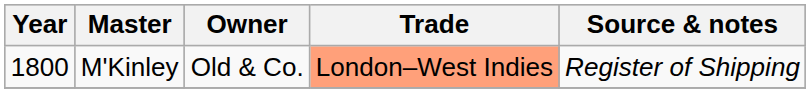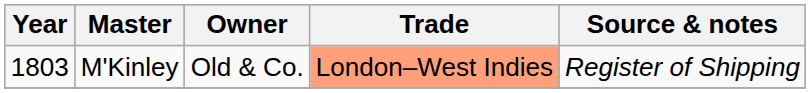 <table class=" wikitable">
 <tr>
 <th>Year</th>
 <th>Master</th>
 <th>Owner</th>
 <th>Trade</th>
 <th>Source & notes</th>
 </tr>
 <tr>
-<td>1800</td>
+<td>1803</td>
 <td>M'Kinley</td>
 <td>Old & Co.</td>
 <td style="background: lightsalmon;">London–West Indies</td>
 <td><em>Register of Shipping</em></td>
 </tr>
 <tr>
 </tr>
 </table>
